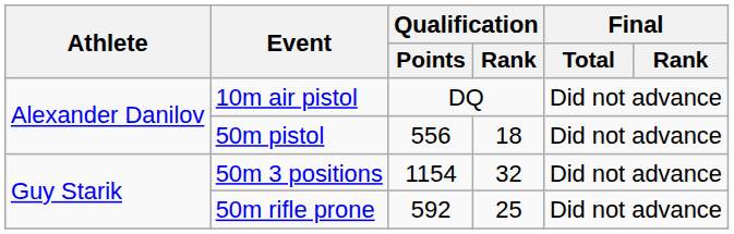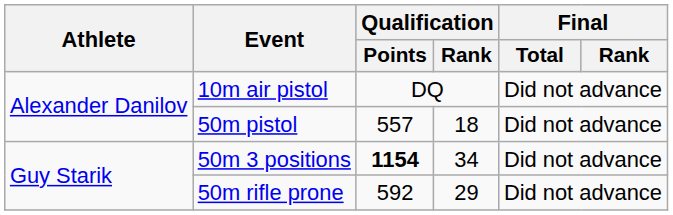 <table class="wikitable" style="font-size:90%">
 <tr>
 <th rowspan="2">Athlete</th>
 <th rowspan="2">Event</th>
 <th colspan=2>Qualification</th>
 <th colspan=2>Final</th>
 </tr>
 <tr style="font-size:95%">
 <th>Points</th>
 <th>Rank</th>
 <th>Total</th>
 <th>Rank</th>
 </tr>
 <tr>
 <td align=left rowspan=2><a href='#'>Alexander Danilov</a></td>
 <td align=left><a href='#'>10m air pistol</a></td>
 <td align=center colspan=2>DQ</td>
 <td align=center colspan=2>Did not advance</td>
 </tr>
 <tr>
 <td align=left><a href='#'>50m pistol</a></td>
-<td align=center>556</td>
+<td align=center>557</td>
 <td align=center>18</td>
 <td align=center colspan=2>Did not advance</td>
 </tr>
 <tr>
 <td align=left rowspan=2><a href='#'>Guy Starik</a></td>
 <td align=left><a href='#'>50m 3 positions</a></td>
-<td align=center>1154</td>
-<td align=center>32</td>
+<td align=center><strong>1154</strong></td>
+<td align=center>34</td>
 <td align=center colspan=2>Did not advance</td>
 </tr>
 <tr>
 <td align=left><a href='#'>50m rifle prone</a></td>
 <td align=center>592</td>
-<td align=center>25</td>
+<td align=center>29</td>
 <td align=center colspan=2>Did not advance</td>
 </tr>
 </table>
